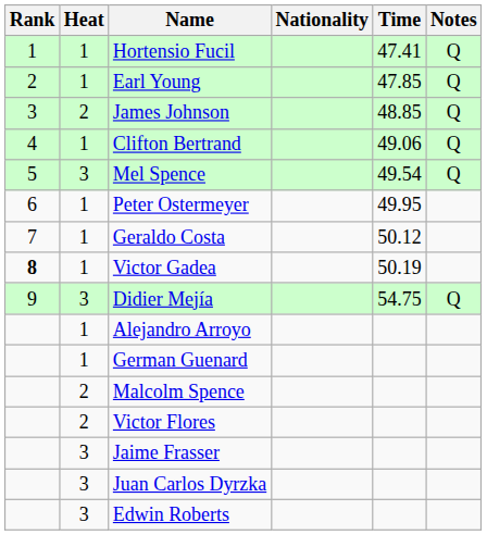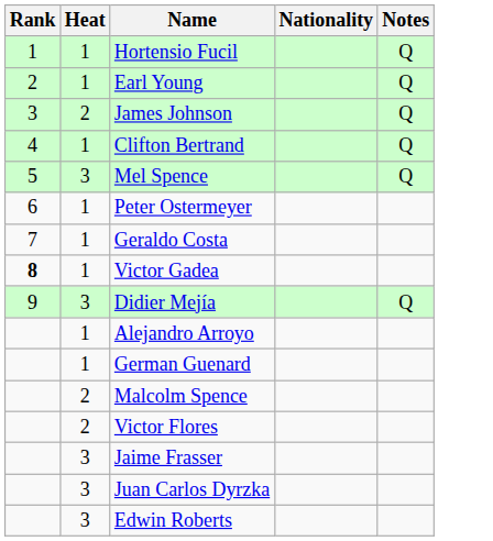 <table class="wikitable sortable" style="text-align:center">
 <tr>
 <th>Rank</th>
 <th>Heat</th>
 <th>Name</th>
 <th>Nationality</th>
-<th>Time</th>
 <th>Notes</th>
 </tr>
 <tr bgcolor=ccffcc>
 <td>1</td>
 <td>1</td>
 <td align=left><a href='#'>Hortensio Fucil</a></td>
 <td align=left></td>
-<td>47.41</td>
 <td>Q</td>
 </tr>
 <tr bgcolor=ccffcc>
 <td>2</td>
 <td>1</td>
 <td align=left><a href='#'>Earl Young</a></td>
 <td align=left></td>
-<td>47.85</td>
 <td>Q</td>
 </tr>
 <tr bgcolor=ccffcc>
 <td>3</td>
 <td>2</td>
 <td align=left><a href='#'>James Johnson</a></td>
 <td align=left></td>
-<td>48.85</td>
 <td>Q</td>
 </tr>
 <tr bgcolor=ccffcc>
 <td>4</td>
 <td>1</td>
 <td align=left><a href='#'>Clifton Bertrand</a></td>
 <td align=left></td>
-<td>49.06</td>
 <td>Q</td>
 </tr>
 <tr bgcolor=ccffcc>
 <td>5</td>
 <td>3</td>
 <td align=left><a href='#'>Mel Spence</a></td>
 <td align=left></td>
-<td>49.54</td>
 <td>Q</td>
 </tr>
 <tr>
 <td>6</td>
 <td>1</td>
 <td align=left><a href='#'>Peter Ostermeyer</a></td>
 <td align=left></td>
-<td>49.95</td>
 <td></td>
 </tr>
 <tr>
 <td>7</td>
 <td>1</td>
 <td align=left><a href='#'>Geraldo Costa</a></td>
 <td align=left></td>
-<td>50.12</td>
 <td></td>
 </tr>
 <tr>
 <td><strong>8</strong></td>
 <td>1</td>
 <td align=left><a href='#'>Victor Gadea</a></td>
 <td align=left></td>
-<td>50.19</td>
 <td></td>
 </tr>
 <tr bgcolor=ccffcc>
 <td>9</td>
 <td>3</td>
 <td align=left><a href='#'>Didier Mejía</a></td>
 <td align=left></td>
-<td>54.75</td>
 <td>Q</td>
 </tr>
 <tr>
 <td></td>
 <td>1</td>
 <td align=left><a href='#'>Alejandro Arroyo</a></td>
 <td align=left></td>
 <td></td>
-<td></td>
 </tr>
 <tr>
 <td></td>
 <td>1</td>
 <td align=left><a href='#'>German Guenard</a></td>
 <td align=left></td>
-<td></td>
 <td></td>
 </tr>
 <tr>
 <td></td>
 <td>2</td>
 <td align=left><a href='#'>Malcolm Spence</a></td>
 <td align=left></td>
 <td></td>
-<td></td>
 </tr>
 <tr>
 <td></td>
 <td>2</td>
 <td align=left><a href='#'>Victor Flores</a></td>
 <td align=left></td>
-<td></td>
 <td></td>
 </tr>
 <tr>
 <td></td>
 <td>3</td>
 <td align=left><a href='#'>Jaime Frasser</a></td>
 <td align=left></td>
 <td></td>
-<td></td>
 </tr>
 <tr>
 <td></td>
 <td>3</td>
 <td align=left><a href='#'>Juan Carlos Dyrzka</a></td>
 <td align=left></td>
-<td></td>
 <td></td>
 </tr>
 <tr>
 <td></td>
 <td>3</td>
 <td align=left><a href='#'>Edwin Roberts</a></td>
 <td align=left></td>
 <td></td>
-<td></td>
 </tr>
 </table>
